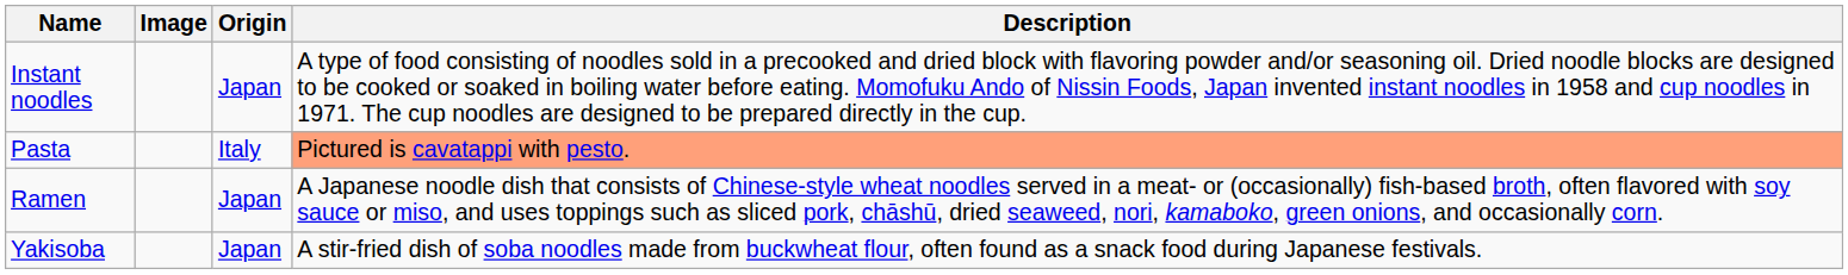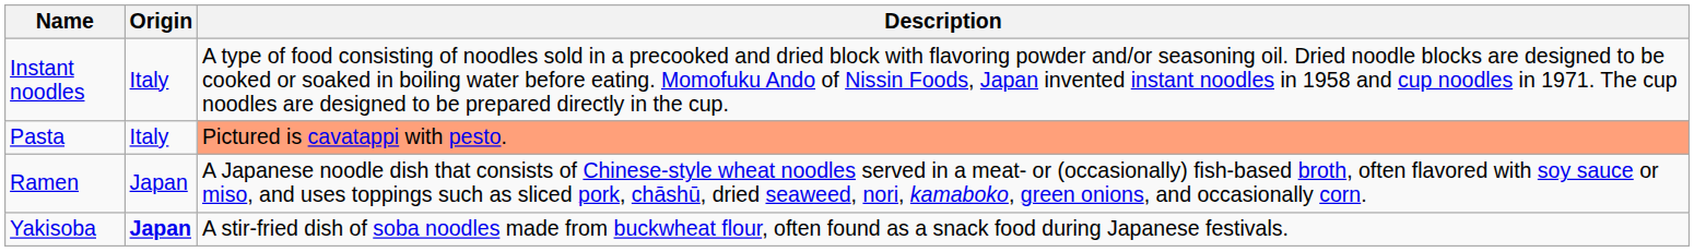 <table class="wikitable sortable" width="100%">
 <tr>
 <th>Name</th>
-<th class="unsortable">Image</th>
 <th>Origin</th>
 <th>Description</th>
 </tr>
 <tr>
 <td><a href='#'>Instant noodles</a></td>
-<td></td>
-<td><a href='#'>Japan</a></td>
+<td><a href='#'>Italy</a></td>
 <td>A type of food consisting of noodles sold in a precooked and dried block with flavoring powder and/or seasoning oil. Dried noodle blocks are designed to be cooked or soaked in boiling water before eating. <a href='#'>Momofuku Ando</a> of <a href='#'>Nissin Foods</a>, <a href='#'>Japan</a> invented <a href='#'>instant noodles</a> in 1958 and <a href='#'>cup noodles</a> in 1971. The cup noodles are designed to be prepared directly in the cup.</td>
 </tr>
 <tr>
 <td><a href='#'>Pasta</a></td>
-<td></td>
 <td><a href='#'>Italy</a></td>
 <td style="background: lightsalmon;">Pictured is <a href='#'>cavatappi</a> with <a href='#'>pesto</a>.</td>
 </tr>
 <tr>
 <td><a href='#'>Ramen</a></td>
-<td></td>
 <td><a href='#'>Japan</a></td>
 <td>A Japanese noodle dish that consists of <a href='#'>Chinese-style wheat noodles</a> served in a meat- or (occasionally) fish-based <a href='#'>broth</a>, often flavored with <a href='#'>soy sauce</a> or <a href='#'>miso</a>, and uses toppings such as sliced <a href='#'>pork</a>, <a href='#'>chāshū</a>, dried <a href='#'>seaweed</a>, <a href='#'>nori</a>, <em><a href='#'>kamaboko</a></em>, <a href='#'>green onions</a>, and occasionally <a href='#'>corn</a>.</td>
 </tr>
 <tr>
 <td><a href='#'>Yakisoba</a></td>
-<td></td>
-<td><a href='#'>Japan</a></td>
+<td><strong><a href='#'>Japan</a></strong></td>
 <td>A stir-fried dish of <a href='#'>soba noodles</a> made from <a href='#'>buckwheat flour</a>, often found as a snack food during Japanese festivals.</td>
 </tr>
 </table>
